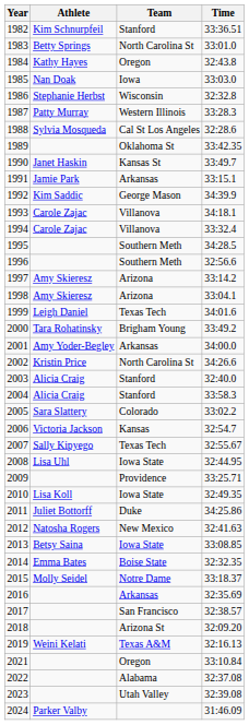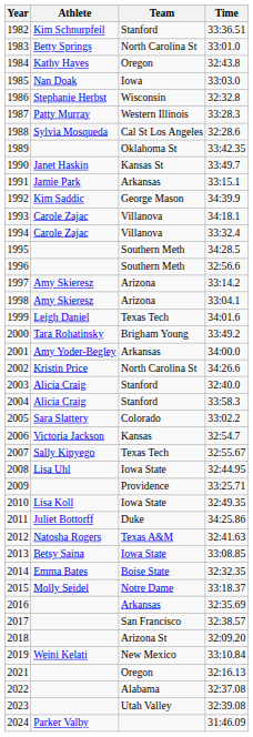 <table class="wikitable sortable">
 <tr>
 <th>Year</th>
 <th>Athlete</th>
 <th>Team</th>
 <th>Time</th>
 </tr>
 <tr>
 <td>1982</td>
 <td><a href='#'>Kim Schnurpfeil</a></td>
 <td>Stanford</td>
 <td>33:36.51</td>
 </tr>
 <tr>
 <td>1983</td>
 <td><a href='#'>Betty Springs</a></td>
 <td>North Carolina St</td>
 <td>33:01.0</td>
 </tr>
 <tr>
 <td>1984</td>
 <td><a href='#'>Kathy Hayes</a></td>
 <td>Oregon</td>
 <td>32:43.8</td>
 </tr>
 <tr>
 <td>1985</td>
 <td><a href='#'>Nan Doak</a></td>
 <td>Iowa</td>
 <td>33:03.0</td>
 </tr>
 <tr>
 <td>1986</td>
 <td><a href='#'>Stephanie Herbst</a></td>
 <td>Wisconsin</td>
 <td>32:32.8</td>
 </tr>
 <tr>
 <td>1987</td>
 <td><a href='#'>Patty Murray</a></td>
 <td>Western Illinois</td>
 <td>33:28.3</td>
 </tr>
 <tr>
 <td>1988</td>
 <td><a href='#'>Sylvia Mosqueda</a></td>
 <td>Cal St Los Angeles</td>
 <td>32:28.6</td>
 </tr>
 <tr>
 <td>1989</td>
 <td></td>
 <td>Oklahoma St</td>
 <td>33:42.35</td>
 </tr>
 <tr>
 <td>1990</td>
 <td><a href='#'>Janet Haskin</a></td>
 <td>Kansas St</td>
 <td>33:49.7</td>
 </tr>
 <tr>
 <td>1991</td>
 <td><a href='#'>Jamie Park</a></td>
 <td>Arkansas</td>
 <td>33:15.1</td>
 </tr>
 <tr>
 <td>1992</td>
 <td><a href='#'>Kim Saddic</a></td>
 <td>George Mason</td>
 <td>34:39.9</td>
 </tr>
 <tr>
 <td>1993</td>
 <td><a href='#'>Carole Zajac</a></td>
 <td>Villanova</td>
 <td>34:18.1</td>
 </tr>
 <tr>
 <td>1994</td>
 <td><a href='#'>Carole Zajac</a></td>
 <td>Villanova</td>
 <td>33:32.4</td>
 </tr>
 <tr>
 <td>1995</td>
 <td></td>
 <td>Southern Meth</td>
 <td>34:28.5</td>
 </tr>
 <tr>
 <td>1996</td>
 <td></td>
 <td>Southern Meth</td>
 <td>32:56.6</td>
 </tr>
 <tr>
 <td>1997</td>
 <td><a href='#'>Amy Skieresz</a></td>
 <td>Arizona</td>
 <td>33:14.2</td>
 </tr>
 <tr>
 <td>1998</td>
 <td><a href='#'>Amy Skieresz</a></td>
 <td>Arizona</td>
 <td>33:04.1</td>
 </tr>
 <tr>
 <td>1999</td>
 <td><a href='#'>Leigh Daniel</a></td>
 <td>Texas Tech</td>
 <td>34:01.6</td>
 </tr>
 <tr>
 <td>2000</td>
 <td><a href='#'>Tara Rohatinsky</a></td>
 <td>Brigham Young</td>
 <td>33:49.2</td>
 </tr>
 <tr>
 <td>2001</td>
 <td><a href='#'>Amy Yoder-Begley</a></td>
 <td>Arkansas</td>
 <td>34:00.0</td>
 </tr>
 <tr>
 <td>2002</td>
 <td><a href='#'>Kristin Price</a></td>
 <td>North Carolina St</td>
 <td>34:26.6</td>
 </tr>
 <tr>
 <td>2003</td>
 <td><a href='#'>Alicia Craig</a></td>
 <td>Stanford</td>
 <td>32:40.0</td>
 </tr>
 <tr>
 <td>2004</td>
 <td><a href='#'>Alicia Craig</a></td>
 <td>Stanford</td>
 <td>33:58.3</td>
 </tr>
 <tr>
 <td>2005</td>
 <td><a href='#'>Sara Slattery</a></td>
 <td>Colorado</td>
 <td>33:02.2</td>
 </tr>
 <tr>
 <td>2006</td>
 <td><a href='#'>Victoria Jackson</a></td>
 <td>Kansas</td>
 <td>32:54.7</td>
 </tr>
 <tr>
 <td>2007</td>
 <td><a href='#'>Sally Kipyego</a></td>
 <td>Texas Tech</td>
 <td>32:55.67</td>
 </tr>
 <tr>
 <td>2008</td>
 <td><a href='#'>Lisa Uhl</a></td>
 <td>Iowa State</td>
 <td>32:44.95</td>
 </tr>
 <tr>
 <td>2009</td>
 <td></td>
 <td>Providence</td>
 <td>33:25.71</td>
 </tr>
 <tr>
 <td>2010</td>
 <td><a href='#'>Lisa Koll</a></td>
 <td>Iowa State</td>
 <td>32:49.35</td>
 </tr>
 <tr>
 <td>2011</td>
 <td><a href='#'>Juliet Bottorff</a></td>
 <td>Duke</td>
 <td>34:25.86</td>
 </tr>
 <tr>
 <td>2012</td>
 <td><a href='#'>Natosha Rogers</a></td>
-<td>New Mexico</td>
+<td><a href='#'>Texas A&M</a></td>
 <td>32:41.63</td>
 </tr>
 <tr>
 <td>2013</td>
 <td><a href='#'>Betsy Saina</a></td>
 <td><a href='#'>Iowa State</a></td>
 <td>33:08.85</td>
 </tr>
 <tr>
 <td>2014</td>
 <td><a href='#'>Emma Bates</a></td>
 <td><a href='#'>Boise State</a></td>
 <td>32:32.35</td>
 </tr>
 <tr>
 <td>2015</td>
 <td><a href='#'>Molly Seidel</a></td>
 <td><a href='#'>Notre Dame</a></td>
 <td>33:18.37</td>
 </tr>
 <tr>
 <td>2016</td>
 <td></td>
 <td><a href='#'>Arkansas</a></td>
 <td>32:35.69</td>
 </tr>
 <tr>
 <td>2017</td>
 <td></td>
 <td>San Francisco</td>
 <td>32:38.57</td>
 </tr>
 <tr>
 <td>2018</td>
 <td></td>
 <td>Arizona St</td>
 <td>32:09.20</td>
 </tr>
 <tr>
 <td>2019</td>
 <td><a href='#'>Weini Kelati</a></td>
-<td><a href='#'>Texas A&M</a></td>
-<td>32:16.13</td>
+<td>New Mexico</td>
+<td>33:10.84</td>
 </tr>
 <tr>
 <td>2021</td>
 <td></td>
 <td>Oregon</td>
-<td>33:10.84</td>
+<td>32:16.13</td>
 </tr>
 <tr>
 <td>2022</td>
 <td></td>
 <td>Alabama</td>
 <td>32:37.08</td>
 </tr>
 <tr>
 <td>2023</td>
 <td></td>
 <td>Utah Valley</td>
 <td>32:39.08</td>
 </tr>
 <tr>
 <td>2024</td>
 <td><a href='#'>Parker Valby</a></td>
 <td></td>
 <td>31:46.09</td>
 </tr>
 </table>
